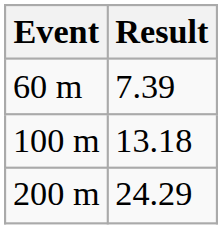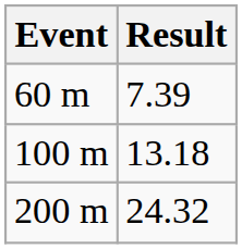 <table class=wikitable style="font-size:100%">
 <tr>
 <th>Event</th>
 <th>Result</th>
 </tr>
 <tr>
 <td>60 m</td>
 <td>7.39</td>
 </tr>
 <tr>
 <td>100 m</td>
 <td>13.18</td>
 </tr>
 <tr>
 <td>200 m</td>
-<td>24.29</td>
+<td>24.32</td>
 </tr>
 </table>
